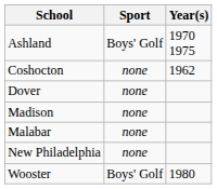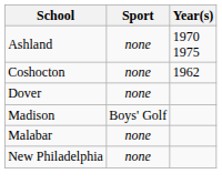 <table class="wikitable">
 <tr>
 <th>School</th>
 <th>Sport</th>
 <th>Year(s)</th>
 </tr>
 <tr>
 <td>Ashland</td>
-<td>Boys' Golf</td>
+<td align="center"><em>none</em></td>
 <td>1970<br>1975</td>
 </tr>
 <tr>
 <td>Coshocton</td>
 <td align="center"><em>none</em></td>
 <td>1962</td>
 </tr>
 <tr>
 <td>Dover</td>
 <td align="center"><em>none</em></td>
 <td></td>
 </tr>
 <tr>
 <td>Madison</td>
-<td align="center"><em>none</em></td>
+<td>Boys' Golf</td>
 <td></td>
 </tr>
 <tr>
 <td>Malabar</td>
 <td align="center"><em>none</em></td>
 <td></td>
 </tr>
 <tr>
 <td>New Philadelphia</td>
 <td align="center"><em>none</em></td>
 <td></td>
 </tr>
-<tr>
-<td>Wooster</td>
-<td>Boys' Golf</td>
-<td>1980</td>
-</tr>
 </table>
